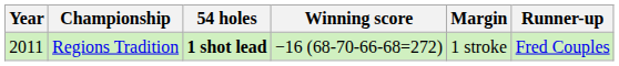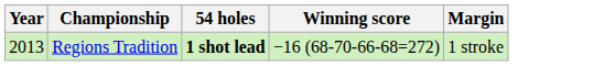 <table class="wikitable">
 <tr>
 <th>Year</th>
 <th>Championship</th>
 <th>54 holes</th>
 <th>Winning score</th>
 <th>Margin</th>
-<th>Runner-up</th>
 </tr>
 <tr style="background:#D0F0C0;">
-<td>2011</td>
+<td>2013</td>
 <td><a href='#'>Regions Tradition</a></td>
 <td><strong>1 shot lead</strong></td>
 <td>−16 (68-70-66-68=272)</td>
 <td>1 stroke</td>
-<td> <a href='#'>Fred Couples</a></td>
 </tr>
 </table>
